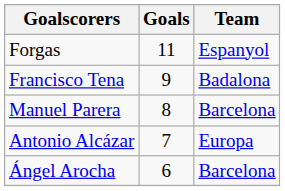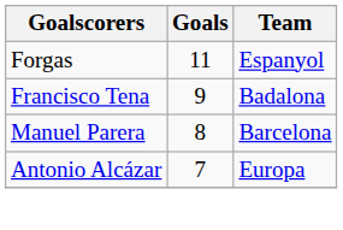 <table class="wikitable sortable" class="wikitable">
 <tr style="background:#ccc; text-align:center;">
 <th>Goalscorers</th>
 <th>Goals</th>
 <th>Team</th>
 </tr>
 <tr>
 <td> Forgas</td>
 <td style="text-align:center;">11</td>
 <td><a href='#'>Espanyol</a></td>
 </tr>
 <tr>
 <td> <a href='#'>Francisco Tena</a></td>
 <td style="text-align:center;">9</td>
 <td><a href='#'>Badalona</a></td>
 </tr>
 <tr>
 <td> <a href='#'>Manuel Parera</a></td>
 <td style="text-align:center;">8</td>
 <td><a href='#'>Barcelona</a></td>
 </tr>
 <tr>
 <td> <a href='#'>Antonio Alcázar</a></td>
 <td style="text-align:center;">7</td>
 <td><a href='#'>Europa</a></td>
 </tr>
 <tr>
-<td> <a href='#'>Ángel Arocha</a></td>
-<td style="text-align:center;">6</td>
-<td><a href='#'>Barcelona</a></td>
-</tr>
-<tr>
 </tr>
 </table>
